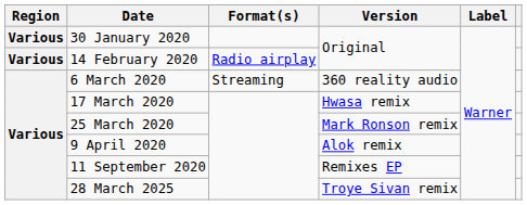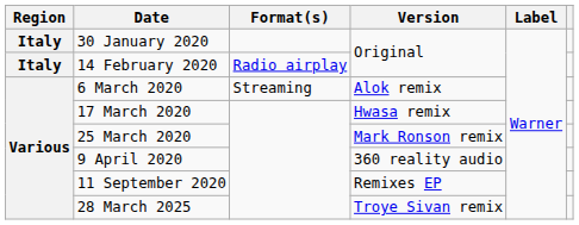 <table class="wikitable plainrowheaders">
 <tr>
 <th scope="col">Region</th>
 <th scope="col">Date</th>
 <th scope="col">Format(s)</th>
 <th scope="col">Version</th>
 <th scope="col">Label</th>
 <th scope="col"></th>
 </tr>
 <tr>
-<th scope="row">Various</th>
+<th scope="row">Italy</th>
 <td>30 January 2020</td>
 <td></td>
 <td rowspan="2">Original</td>
 <td rowspan="8"><a href='#'>Warner</a></td>
 <td style="text-align:center;"></td>
 </tr>
 <tr>
-<th scope="row">Various</th>
+<th scope="row">Italy</th>
 <td>14 February 2020</td>
 <td><a href='#'>Radio airplay</a></td>
 <td style="text-align:center;"></td>
 </tr>
 <tr>
 <th rowspan="6" scope="row">Various</th>
 <td>6 March 2020</td>
 <td>Streaming</td>
-<td>360 reality audio</td>
+<td><a href='#'>Alok</a> remix</td>
 <td style="text-align:center;"></td>
 </tr>
 <tr>
 <td>17 March 2020</td>
 <td rowspan="5"></td>
 <td><a href='#'>Hwasa</a> remix</td>
 <td style="text-align:center;"></td>
 </tr>
 <tr>
 <td>25 March 2020</td>
 <td><a href='#'>Mark Ronson</a> remix</td>
 <td style="text-align:center;"></td>
 </tr>
 <tr>
 <td>9 April 2020</td>
-<td><a href='#'>Alok</a> remix</td>
+<td>360 reality audio</td>
 <td style="text-align:center;"></td>
 </tr>
 <tr>
 <td>11 September 2020</td>
 <td>Remixes <a href='#'>EP</a></td>
 <td style="text-align:center;"></td>
 </tr>
 <tr>
 <td>28 March 2025</td>
 <td><a href='#'>Troye Sivan</a> remix</td>
 <td style="text-align:center;"></td>
 </tr>
 </table>
